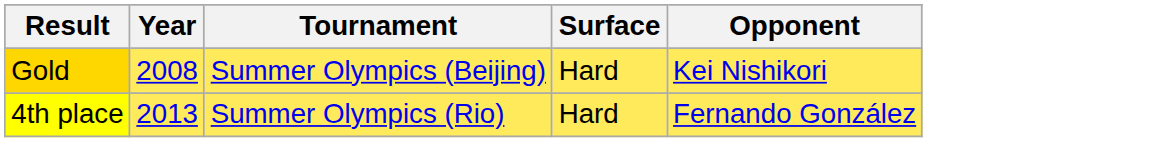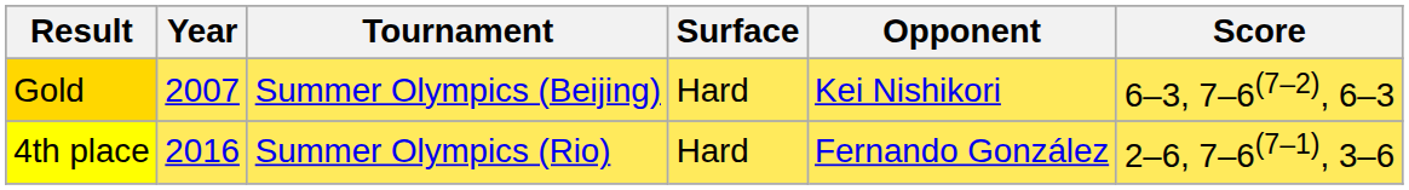 <table class="sortable wikitable">
 <tr>
 <th>Result</th>
 <th>Year</th>
 <th>Tournament</th>
 <th>Surface</th>
 <th>Opponent</th>
+<th class="unsortable">Score</th>
 </tr>
 <tr style="background:#ffea5c;">
 <td bgcolor=gold>Gold</td>
-<td><a href='#'>2008</a></td>
+<td><a href='#'>2007</a></td>
 <td><a href='#'>Summer Olympics (Beijing)</a></td>
 <td>Hard</td>
 <td> <a href='#'>Kei Nishikori</a></td>
+<td>6–3, 7–6<sup>(7–2)</sup>, 6–3</td>
 </tr>
 <tr style="background:#ffea5c;">
 <td bgcolor=yellow>4th place</td>
-<td><a href='#'>2013</a></td>
+<td><a href='#'>2016</a></td>
 <td><a href='#'>Summer Olympics (Rio)</a></td>
 <td>Hard</td>
 <td> <a href='#'>Fernando González</a></td>
+<td>2–6, 7–6<sup>(7–1)</sup>, 3–6</td>
 </tr>
 </table>
